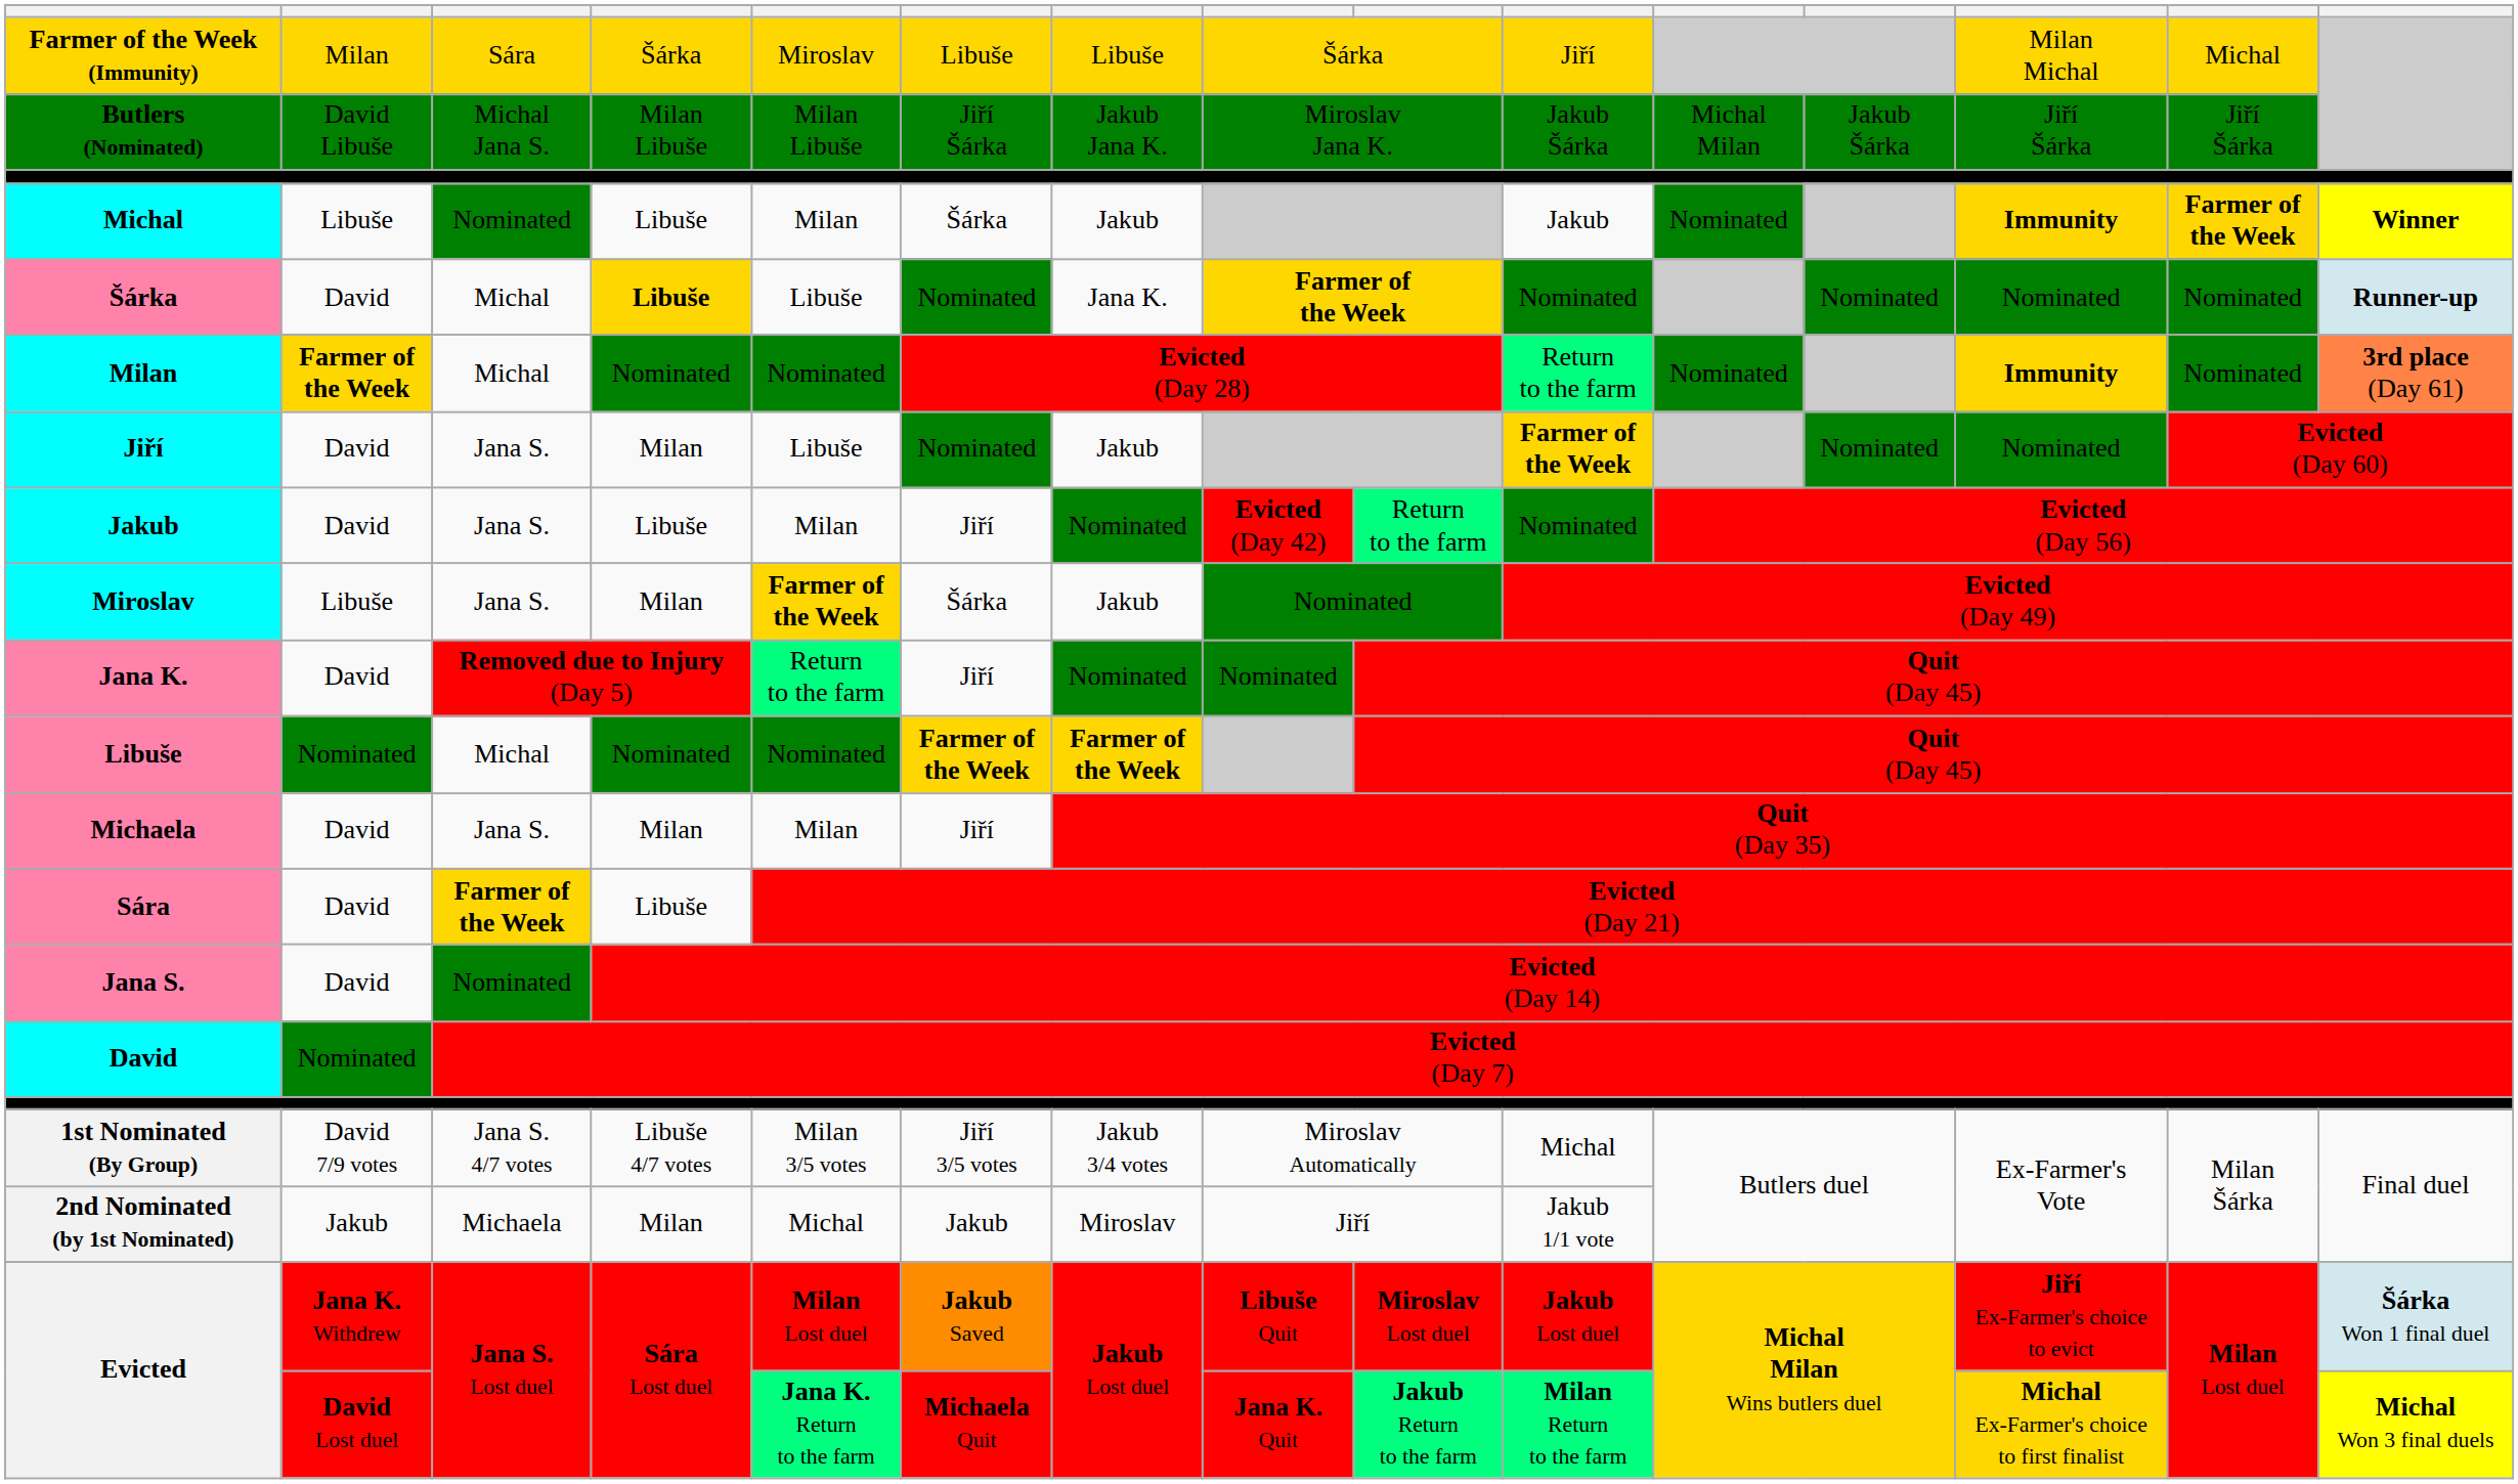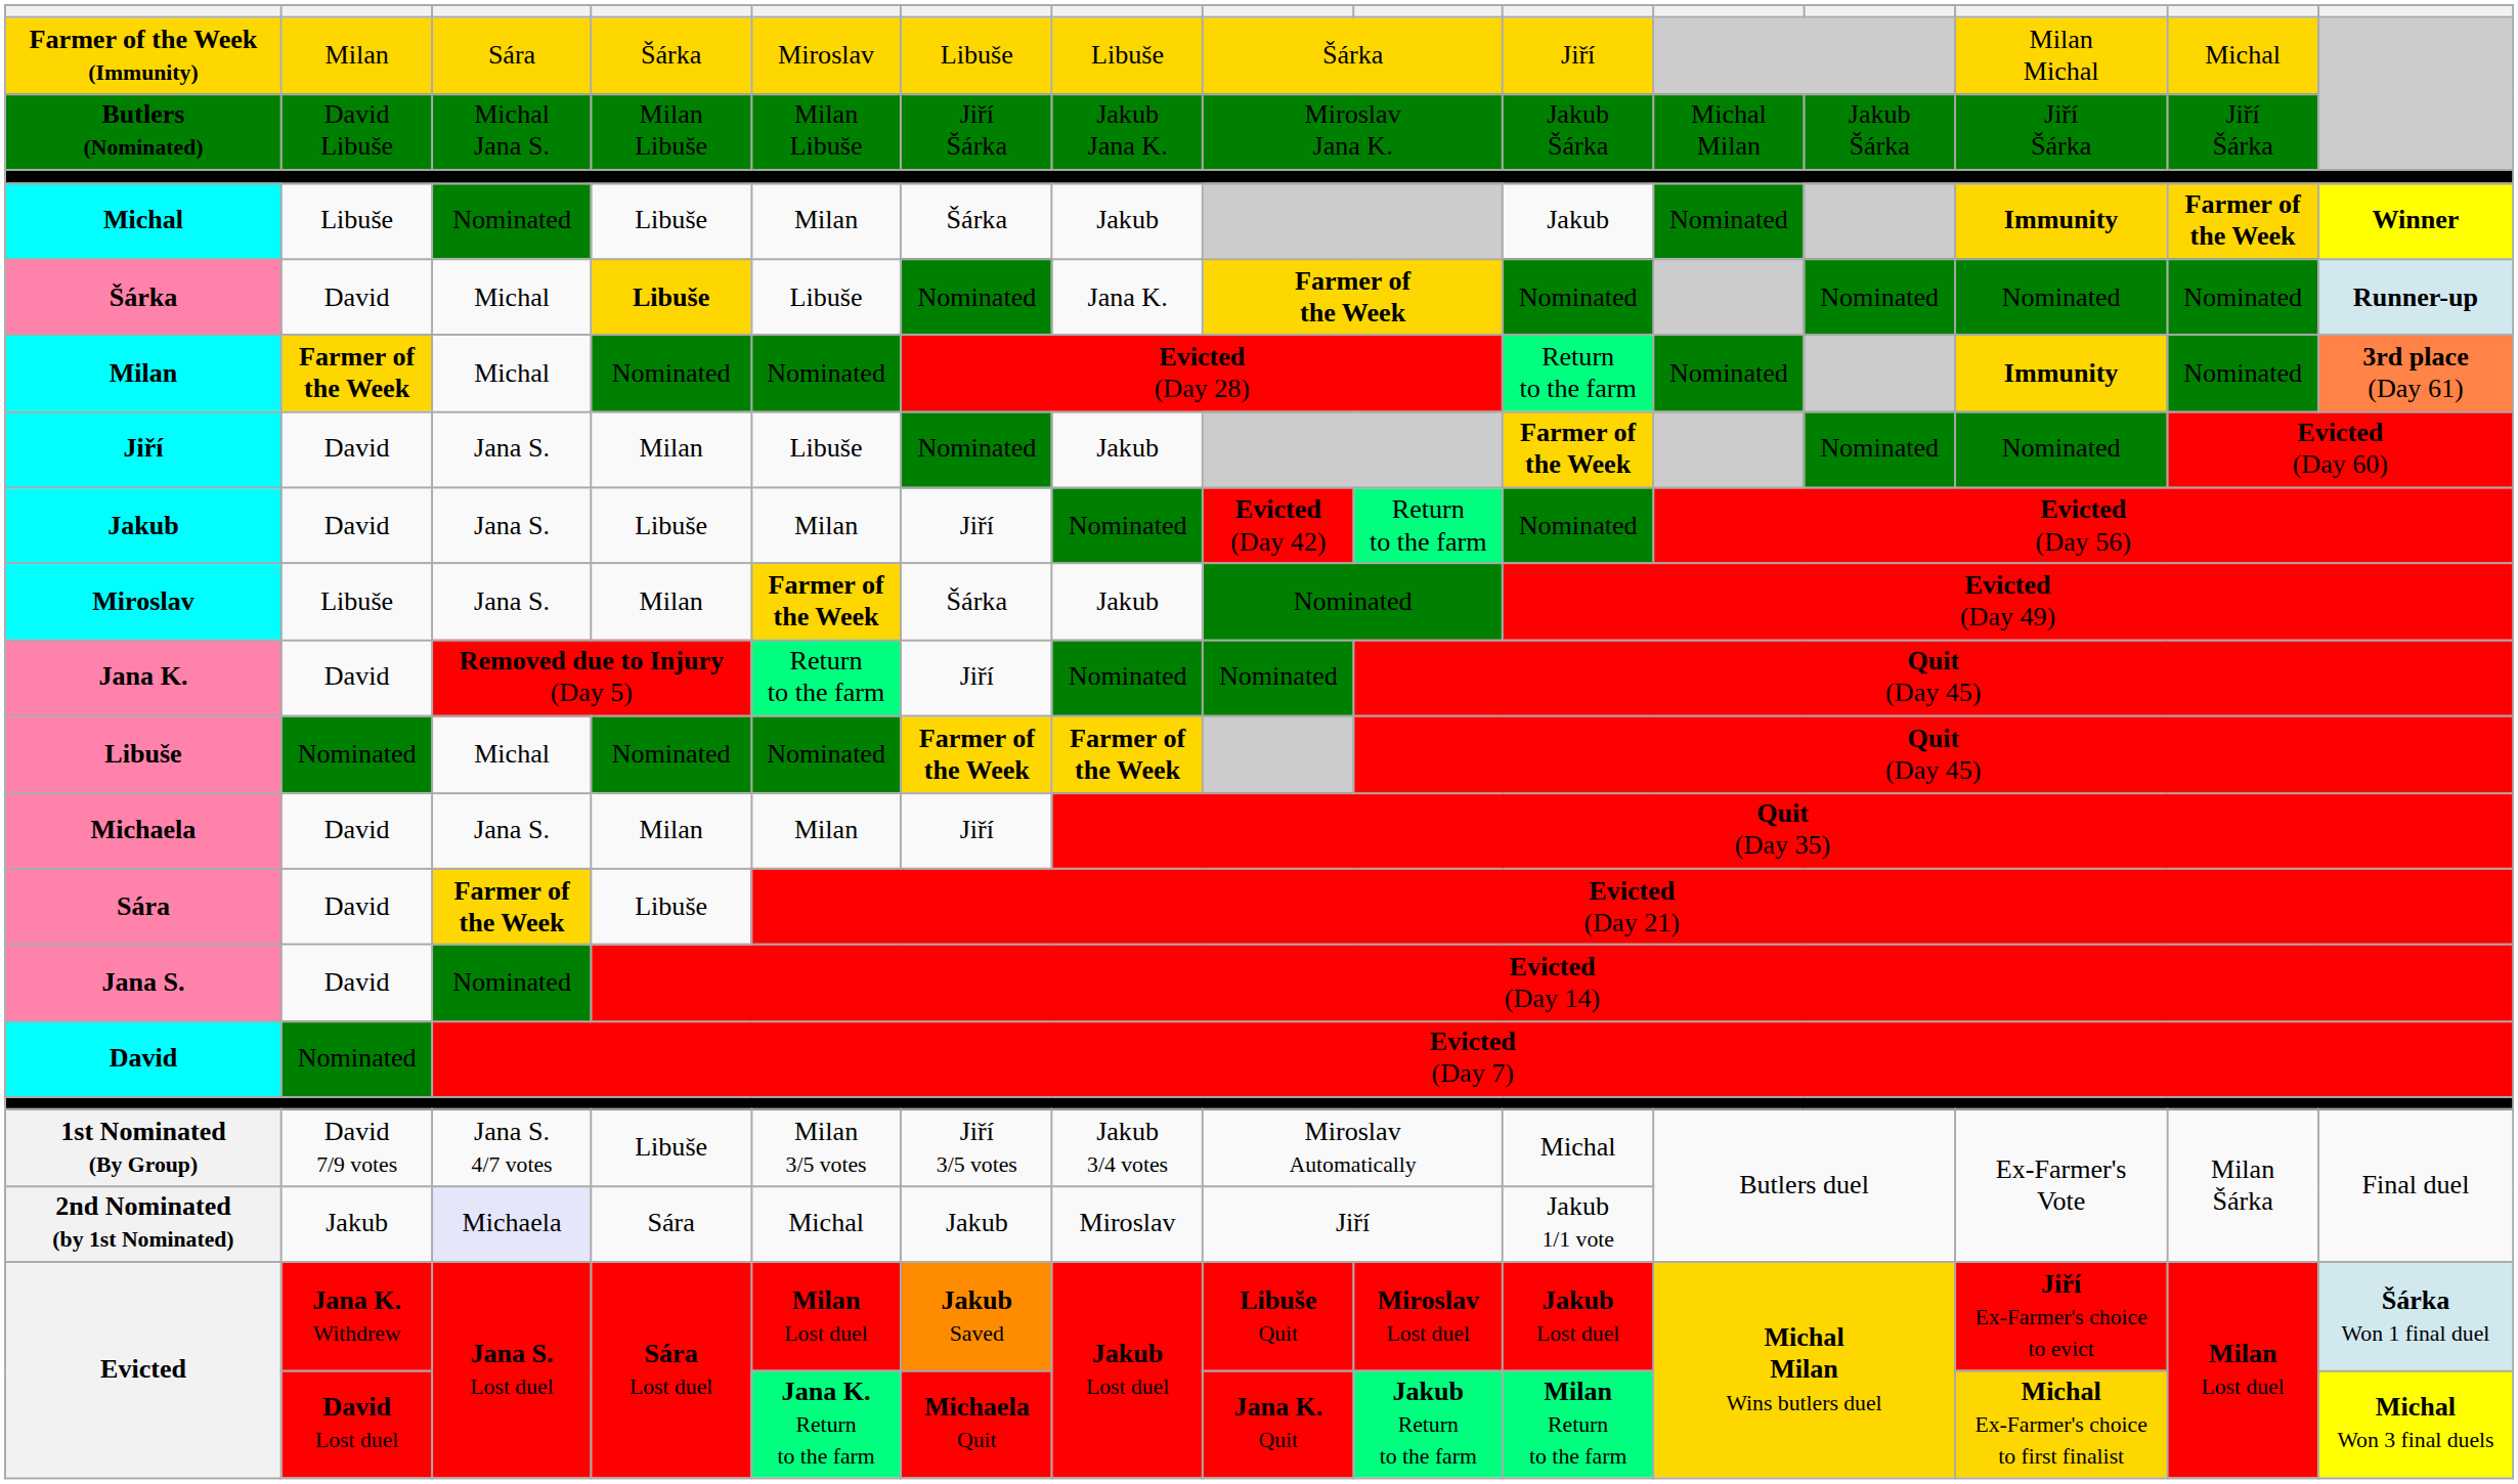 <table class="wikitable" style="font-size:84%; text-align:center; width: 100%; margin-left: auto; margin-right: auto;">
 <tr>
 <th></th>
 <th></th>
 <th></th>
 <th></th>
 <th></th>
 <th></th>
 <th></th>
 <th></th>
 <th></th>
 <th></th>
 <th></th>
 <th></th>
 <th></th>
 <th></th>
 <th></th>
 </tr>
 <tr>
 <td style="background:gold;" colspan=1><strong>Farmer of the Week<br><small>(Immunity)</small></strong></td>
 <td style="background:gold;" colspan=1>Milan</td>
 <td style="background:gold;" colspan=1>Sára</td>
 <td style="background:gold;" colspan=1>Šárka</td>
 <td style="background:gold;" colspan=1>Miroslav</td>
 <td style="background:gold;" colspan=1>Libuše</td>
 <td style="background:gold;" colspan=1>Libuše</td>
 <td style="background:gold;" colspan=2>Šárka</td>
 <td style="background:gold;" colspan=1>Jiří</td>
 <td colspan=2 bgcolor="CCCCCC"></td>
 <td style="background:gold;" colspan=1>Milan<br>Michal</td>
 <td style="background:gold;" colspan=1>Michal</td>
 <td rowspan=2 bgcolor="CCCCCC"></td>
 </tr>
 <tr>
 <td style="background:#008000;" colspan=1><strong>Butlers<br><small>(Nominated)</small></strong></td>
 <td style="background:#008000;" colspan=1>David<br>Libuše</td>
 <td style="background:#008000;" colspan=1>Michal<br>Jana S.</td>
 <td style="background:#008000;" colspan=1>Milan<br>Libuše</td>
 <td style="background:#008000;" colspan=1>Milan<br>Libuše</td>
 <td style="background:#008000;" colspan=1>Jiří<br>Šárka</td>
 <td style="background:#008000;" colspan=1>Jakub<br>Jana K.</td>
 <td style="background:#008000;" colspan=2>Miroslav<br>Jana K.</td>
 <td style="background:#008000;" colspan=1>Jakub<br>Šárka</td>
 <td style="background:#008000;" colspan=1>Michal<br>Milan</td>
 <td style="background:#008000;" colspan=1>Jakub<br>Šárka</td>
 <td style="background:#008000;" colspan=1>Jiří<br>Šárka</td>
 <td style="background:#008000;" colspan=1>Jiří<br>Šárka</td>
 </tr>
 <tr>
 <th style="background:#000000;" colspan="19"></th>
 </tr>
 <tr>
 <td style="background:cyan;" colspan=1><strong>Michal</strong></td>
 <td>Libuše</td>
 <td style="background:#008000;">Nominated</td>
 <td>Libuše</td>
 <td>Milan</td>
 <td>Šárka</td>
 <td>Jakub</td>
 <td colspan=2 bgcolor="CCCCCC"></td>
 <td>Jakub</td>
 <td style="background:#008000;">Nominated</td>
 <td bgcolor="CCCCCC"></td>
 <td style="background:gold;" colspan=1><strong>Immunity</strong></td>
 <td style="background:gold;" colspan=1><strong>Farmer of<br>the Week</strong></td>
 <td colspan=2  style="background:yellow; text-align:center;"><strong>Winner</strong></td>
 </tr>
 <tr>
 <td style="background:#FF82AB;" colspan=1><strong>Šárka</strong></td>
 <td>David</td>
 <td>Michal</td>
 <td style="background:gold;" colspan=1><strong>Libuše</strong></td>
 <td>Libuše</td>
 <td style="background:#008000;">Nominated</td>
 <td>Jana K.</td>
 <td style="background:gold;" colspan=2><strong>Farmer of<br>the Week</strong></td>
 <td style="background:#008000;">Nominated</td>
 <td bgcolor="CCCCCC"></td>
 <td style="background:#008000;">Nominated</td>
 <td style="background:#008000;">Nominated</td>
 <td style="background:#008000;">Nominated</td>
 <td colspan=2  style="background:#D1E8EF; text-align:center;"><strong>Runner-up</strong></td>
 </tr>
 <tr>
 <td style="background:cyan;" colspan=1><strong>Milan</strong></td>
 <td style="background:gold;" colspan=1><strong>Farmer of<br>the Week</strong></td>
 <td>Michal</td>
 <td style="background:#008000;">Nominated</td>
 <td style="background:#008000;">Nominated</td>
 <td style="background:#ff0000; text-align:center;" colspan=4><strong>Evicted</strong> <br> (Day 28)</td>
 <td style="background:#00FF7F;">Return<br>to the farm</td>
 <td style="background:#008000;">Nominated</td>
 <td bgcolor="CCCCCC"></td>
 <td style="background:gold;" colspan=1><strong>Immunity</strong></td>
 <td style="background:#008000;">Nominated</td>
 <td style="background:#FF8247;" colspan=2><strong>3rd place</strong> <br> (Day 61)</td>
 </tr>
 <tr>
 <td style="background:cyan;" colspan=1><strong>Jiří</strong></td>
 <td>David</td>
 <td>Jana S.</td>
 <td>Milan</td>
 <td>Libuše</td>
 <td style="background:#008000;">Nominated</td>
 <td>Jakub</td>
 <td colspan=2 bgcolor="CCCCCC"></td>
 <td style="background:gold;" colspan=1><strong>Farmer of<br>the Week</strong></td>
 <td bgcolor="CCCCCC"></td>
 <td style="background:#008000;">Nominated</td>
 <td style="background:#008000;">Nominated</td>
 <td style="background:#ff0000; text-align:center;" colspan=3><strong>Evicted</strong> <br> (Day 60)</td>
 </tr>
 <tr>
 <td style="background:cyan;" colspan=1><strong>Jakub</strong></td>
 <td>David</td>
 <td>Jana S.</td>
 <td>Libuše</td>
 <td>Milan</td>
 <td>Jiří</td>
 <td style="background:#008000;">Nominated</td>
 <td style="background:#ff0000; text-align:center;" colspan=1><strong>Evicted</strong> <br> (Day 42)</td>
 <td style="background:#00FF7F;">Return<br>to the farm</td>
 <td style="background:#008000;">Nominated</td>
 <td style="background:#ff0000; text-align:center;" colspan=5><strong>Evicted</strong> <br> (Day 56)</td>
 </tr>
 <tr>
 <td style="background:cyan;" colspan=1><strong>Miroslav</strong></td>
 <td>Libuše</td>
 <td>Jana S.</td>
 <td>Milan</td>
 <td style="background:gold;" colspan=1><strong>Farmer of<br>the Week</strong></td>
 <td>Šárka</td>
 <td>Jakub</td>
 <td colspan=2 style="background:#008000;">Nominated</td>
 <td style="background:#ff0000; text-align:center;" colspan=6><strong>Evicted</strong> <br> (Day 49)</td>
 </tr>
 <tr>
 <td style="background:#FF82AB;" colspan=1><strong>Jana K.</strong></td>
 <td>David</td>
 <td style="background:#ff0000; text-align:center;" colspan=2><strong>Removed due to Injury</strong> <br> (Day 5)</td>
 <td style="background:#00FF7F;">Return<br>to the farm</td>
 <td>Jiří</td>
 <td style="background:#008000;">Nominated</td>
 <td style="background:#008000;">Nominated</td>
 <td style="background:#ff0000; text-align:center;" colspan=7><strong>Quit</strong> <br> (Day 45)</td>
 </tr>
 <tr>
 <td style="background:#FF82AB;" colspan=1><strong>Libuše</strong></td>
 <td style="background:#008000;">Nominated</td>
 <td>Michal</td>
 <td style="background:#008000;">Nominated</td>
 <td style="background:#008000;">Nominated</td>
 <td style="background:gold;" colspan=1><strong>Farmer of<br>the Week</strong></td>
 <td style="background:gold;" colspan=1><strong>Farmer of<br>the Week</strong></td>
 <td bgcolor="CCCCCC"></td>
 <td style="background:#ff0000; text-align:center;" colspan=7><strong>Quit</strong> <br> (Day 45)</td>
 </tr>
 <tr>
 <td style="background:#FF82AB;" colspan=1><strong>Michaela</strong></td>
 <td>David</td>
 <td>Jana S.</td>
 <td>Milan</td>
 <td>Milan</td>
 <td>Jiří</td>
 <td style="background:#ff0000; text-align:center;" colspan=9><strong>Quit</strong> <br> (Day 35)</td>
 </tr>
 <tr>
 <td style="background:#FF82AB;" colspan=1><strong>Sára</strong></td>
 <td>David</td>
 <td style="background:gold;" colspan=1><strong>Farmer of<br>the Week</strong></td>
 <td>Libuše</td>
 <td style="background:#ff0000; text-align:center;" colspan=11><strong>Evicted</strong> <br> (Day 21)</td>
 </tr>
 <tr>
 <td style="background:#FF82AB;" colspan=1><strong>Jana S.</strong></td>
 <td>David</td>
 <td style="background:#008000;">Nominated</td>
 <td style="background:#ff0000; text-align:center;" colspan=12><strong>Evicted</strong> <br> (Day 14)</td>
 </tr>
 <tr>
 <td style="background:cyan;" colspan=1><strong>David</strong></td>
 <td style="background:#008000;">Nominated</td>
 <td style="background:#ff0000; text-align:center;" colspan=13><strong>Evicted</strong> <br> (Day 7)</td>
 </tr>
 <tr>
 <th style="background:#000000;" colspan="18"></th>
 </tr>
 <tr>
 <th>1st Nominated<br><small>(By Group)</small></th>
 <td>David<br><small>7/9 votes</small></td>
 <td>Jana S.<br><small>4/7 votes</small></td>
-<td>Libuše<br><small>4/7 votes</small></td>
+<td>Libuše</td>
 <td>Milan<br><small>3/5 votes</small></td>
 <td>Jiří<br><small>3/5 votes</small></td>
 <td>Jakub<br><small>3/4 votes</small></td>
 <td colspan=2>Miroslav<br><small>Automatically</small></td>
 <td>Michal</td>
 <td rowspan=2 colspan=2>Butlers duel</td>
 <td rowspan=2>Ex-Farmer's<br>Vote</td>
 <td rowspan=2>Milan<br>Šárka</td>
 <td rowspan=2>Final duel</td>
 </tr>
 <tr>
 <th>2nd Nominated<br><small>(by 1st Nominated)</small></th>
 <td>Jakub</td>
-<td>Michaela</td>
-<td>Milan</td>
+<td style="background: lavender;">Michaela</td>
+<td>Sára</td>
 <td>Michal</td>
 <td>Jakub</td>
 <td>Miroslav</td>
 <td colspan=2>Jiří</td>
 <td>Jakub<br><small>1/1 vote</small></td>
 </tr>
 <tr>
 <th rowspan="2">Evicted</th>
 <td rowspan="1" style="background:#ff0000"><strong>Jana K.</strong><br><small>Withdrew</small></td>
 <td rowspan="2" style="background:#ff0000"><strong>Jana S.</strong><br><small>Lost duel</small></td>
 <td rowspan="2" style="background:#ff0000"><strong>Sára</strong><br><small>Lost duel</small></td>
 <td rowspan="1" style="background:#ff0000"><strong>Milan</strong><br><small>Lost duel</small></td>
 <td rowspan="1" style="background:#FF8C00"><strong>Jakub</strong><br><small>Saved</small></td>
 <td rowspan="2" style="background:#ff0000"><strong>Jakub</strong><br><small>Lost duel</small></td>
 <td rowspan="1" style="background:#ff0000"><strong>Libuše</strong><br><small>Quit</small></td>
 <td rowspan="1" style="background:#ff0000"><strong>Miroslav</strong><br><small>Lost duel</small></td>
 <td rowspan="1" style="background:#ff0000"><strong>Jakub</strong><br><small>Lost duel</small></td>
 <td rowspan="2" style="background:gold;" colspan=2><strong>Michal<br>Milan</strong><br><small>Wins butlers duel</small></td>
 <td rowspan="1" style="background:#ff0000"><strong>Jiří</strong><br><small>Ex-Farmer's choice<br>to evict</small></td>
 <td rowspan="2" style="background:#ff0000"><strong>Milan</strong><br><small>Lost duel</small></td>
 <td rowspan="1" style="background:#D1E8EF"><strong>Šárka</strong><br><small>Won 1 final duel</small></td>
 </tr>
 <tr>
 <td rowspan="1" style="background:#ff0000"><strong>David</strong><br><small>Lost duel</small></td>
 <td rowspan="1" style="background:#00FF7F"><strong>Jana K.</strong><br><small>Return<br>to the farm</small></td>
 <td rowspan="1" style="background:#ff0000"><strong>Michaela</strong><br><small>Quit</small></td>
 <td rowspan="1" style="background:#ff0000"><strong>Jana K.</strong><br><small>Quit</small></td>
 <td rowspan="1" style="background:#00FF7F"><strong>Jakub</strong><br><small>Return<br>to the farm</small></td>
 <td rowspan="1" style="background:#00FF7F"><strong>Milan</strong><br><small>Return<br>to the farm</small></td>
 <td rowspan="1" style="background:gold;"><strong>Michal</strong><br><small>Ex-Farmer's choice<br>to first finalist</small></td>
 <td rowspan="1" style="background:yellow; text-align:center;"  colspan=2><strong>Michal</strong><br><small>Won 3 final duels</small></td>
 </tr>
 </table>
